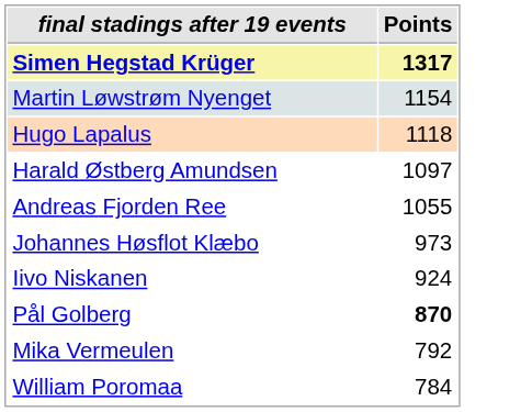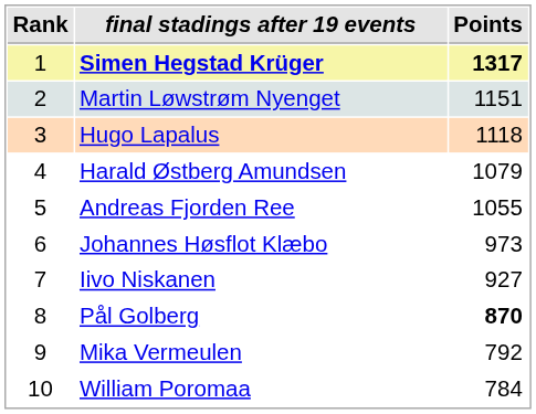 <table cellspacing="1" cellpadding="3" style="border:1px solid #AAAAAA;font-size:86%">
 <tr style="background-color: #E4E4E4;">
+<th style="border-bottom:1px solid #AAAAAA" width=10>Rank</th>
 <th style="border-bottom:1px solid #AAAAAA" width=220><em>final stadings after 19 events</em></th>
 <th style="border-bottom:1px solid #AAAAAA" width=20 align=right>Points</th>
 </tr>
 <tr style="background:#f7f6a8;">
+<td align=center>1</td>
 <td> <strong><a href='#'>Simen Hegstad Krüger</a></strong>  </td>
 <td align=right><strong>1317</strong></td>
 </tr>
 <tr style="background:#dce5e5;">
+<td align=center>2</td>
 <td> <a href='#'>Martin Løwstrøm Nyenget</a></td>
-<td align=right>1154</td>
+<td align=right>1151</td>
 </tr>
 <tr style="background:#ffdab9;">
+<td align=center>3</td>
 <td> <a href='#'>Hugo Lapalus</a></td>
 <td align=right>1118</td>
 </tr>
 <tr>
+<td align=center>4</td>
 <td> <a href='#'>Harald Østberg Amundsen</a></td>
-<td align=right>1097</td>
+<td align=right>1079</td>
 </tr>
 <tr>
+<td align=center>5</td>
 <td> <a href='#'>Andreas Fjorden Ree</a></td>
 <td align=right>1055</td>
 </tr>
 <tr>
+<td align=center>6</td>
 <td> <a href='#'>Johannes Høsflot Klæbo</a></td>
 <td align=right>973</td>
 </tr>
 <tr>
+<td align=center>7</td>
 <td> <a href='#'>Iivo Niskanen</a></td>
-<td align=right>924</td>
+<td align=right>927</td>
 </tr>
 <tr>
+<td align=center>8</td>
 <td> <a href='#'>Pål Golberg</a></td>
 <td align=right><strong>870</strong></td>
 </tr>
 <tr>
+<td align=center>9</td>
 <td> <a href='#'>Mika Vermeulen</a></td>
 <td align=right>792</td>
 </tr>
 <tr>
+<td align=center>10</td>
 <td> <a href='#'>William Poromaa</a></td>
 <td align=right>784</td>
 </tr>
 </table>
